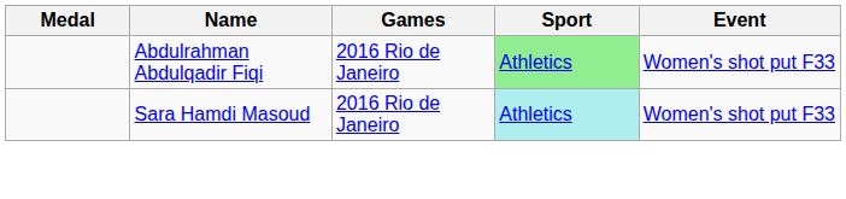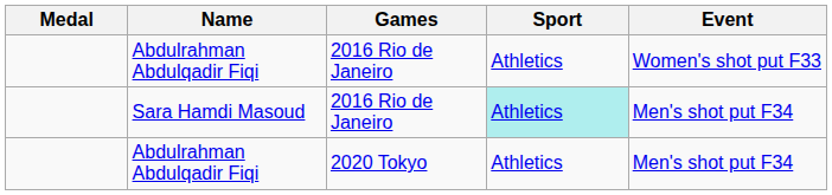 <table class="wikitable">
 <tr>
 <th style="width:6em">Medal</th>
 <th style="width:10em">Name</th>
 <th style="width:8em">Games</th>
 <th style="width:7em">Sport</th>
 <th style="width:10em">Event</th>
 </tr>
 <tr>
 <td></td>
 <td><a href='#'>Abdulrahman Abdulqadir Fiqi</a></td>
 <td> <a href='#'>2016 Rio de Janeiro</a></td>
-<td style="background: lightgreen;"><a href='#'>Athletics</a></td>
+<td><a href='#'>Athletics</a></td>
 <td><a href='#'>Women's shot put F33</a></td>
 </tr>
 <tr>
 <td></td>
 <td><a href='#'>Sara Hamdi Masoud</a></td>
 <td> <a href='#'>2016 Rio de Janeiro</a></td>
 <td style="background: paleturquoise;"><a href='#'>Athletics</a></td>
-<td><a href='#'>Women's shot put F33</a></td>
+<td><a href='#'>Men's shot put F34</a></td>
+</tr>
+<tr>
+<td></td>
+<td><a href='#'>Abdulrahman Abdulqadir Fiqi</a></td>
+<td> <a href='#'>2020 Tokyo</a></td>
+<td><a href='#'>Athletics</a></td>
+<td><a href='#'>Men's shot put F34</a></td>
 </tr>
 </table>
